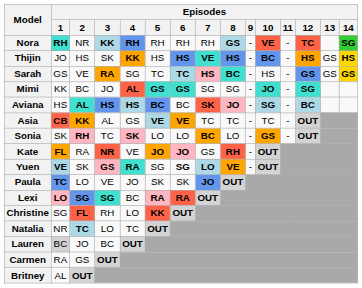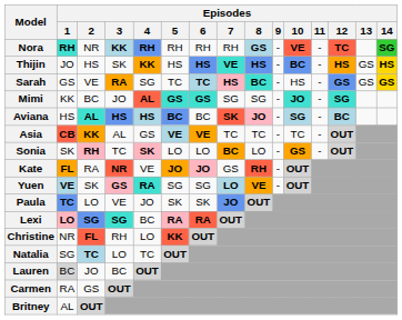 <table class="wikitable" style="text-align:center">
 <tr>
 <th rowspan="2">Model</th>
 <th colspan="14">Episodes</th>
 </tr>
 <tr>
 <th>1</th>
 <th>2</th>
 <th>3</th>
 <th>4</th>
 <th>5</th>
 <th>6</th>
 <th>7</th>
 <th>8</th>
 <th>9 </th>
 <th>10</th>
 <th>11 </th>
 <th>12</th>
 <th>13</th>
 <th>14</th>
 </tr>
 <tr>
 <th>Nora</th>
 <td bgcolor="turquoise"><strong>RH</strong></td>
 <td>NR</td>
 <td bgcolor="lightblue"><strong>KK</strong></td>
 <td bgcolor="cornflowerblue"><strong>RH</strong></td>
 <td>RH</td>
 <td>RH</td>
 <td>RH</td>
 <td bgcolor="lightblue"><strong>GS</strong></td>
 <td>-</td>
 <td bgcolor="tomato"><strong>VE</strong></td>
 <td>-</td>
 <td bgcolor="tomato"><strong>TC</strong></td>
 <td></td>
 <td bgcolor="limegreen"><strong>SG</strong></td>
 </tr>
 <tr>
 <th>Thijin</th>
 <td>JO</td>
 <td>HS</td>
 <td>SK</td>
 <td bgcolor="orange"><strong>KK</strong></td>
 <td>HS</td>
 <td bgcolor="cornflowerblue"><strong>HS</strong></td>
 <td bgcolor="turquoise"><strong>VE</strong></td>
 <td bgcolor="cornflowerblue"><strong>HS</strong></td>
 <td>-</td>
 <td bgcolor="cornflowerblue"><strong>BC</strong></td>
 <td>-</td>
 <td bgcolor="orange"><strong>HS</strong></td>
 <td>GS</td>
 <td bgcolor= "gold"><strong>HS</strong></td>
 </tr>
 <tr>
 <th>Sarah</th>
 <td>GS</td>
 <td>VE</td>
 <td bgcolor="orange"><strong>RA</strong></td>
 <td>SG</td>
 <td>TC</td>
 <td bgcolor="lightblue"><strong>TC</strong></td>
 <td bgcolor="lightpink"><strong>HS</strong></td>
 <td bgcolor="turquoise"><strong>BC</strong></td>
 <td>-</td>
 <td>HS</td>
 <td>-</td>
 <td bgcolor="cornflowerblue"><strong>GS</strong></td>
 <td>GS</td>
 <td bgcolor= "gold"><strong>GS</strong></td>
 </tr>
 <tr>
 <th>Mimi</th>
 <td>KK</td>
 <td>BC</td>
 <td>JO</td>
 <td bgcolor="tomato"><strong>AL</strong></td>
 <td bgcolor="turquoise"><strong>GS</strong></td>
 <td bgcolor="turquoise"><strong>GS</strong></td>
 <td>SG</td>
 <td>SG</td>
 <td>-</td>
 <td bgcolor="turquoise"><strong>JO</strong></td>
 <td>-</td>
 <td bgcolor="turquoise"><strong>SG</strong></td>
 <td></td>
 <td></td>
 </tr>
 <tr>
 <th>Aviana</th>
 <td>HS</td>
 <td bgcolor="turquoise"><strong>AL</strong></td>
 <td bgcolor="cornflowerblue"><strong>HS</strong></td>
 <td bgcolor="lightblue"><strong>HS</strong></td>
 <td bgcolor="cornflowerblue"><strong>BC</strong></td>
 <td>BC</td>
 <td bgcolor="tomato"><strong>SK</strong></td>
 <td bgcolor="lightpink"><strong>JO</strong></td>
 <td>-</td>
 <td bgcolor="lightblue"><strong>SG</strong></td>
 <td>-</td>
 <td bgcolor="lightblue"><strong>BC</strong></td>
 <td></td>
 <td></td>
 </tr>
 <tr>
 <th>Asia</th>
 <td bgcolor="tomato"><strong>CB</strong></td>
 <td bgcolor="orange"><strong>KK</strong></td>
 <td>AL</td>
 <td>GS</td>
 <td bgcolor="lightblue"><strong>VE</strong></td>
 <td bgcolor="orange"><strong>VE</strong></td>
 <td>TC</td>
 <td>TC</td>
 <td>-</td>
 <td>TC</td>
 <td>-</td>
 <td style="background:lightgrey;"><strong>OUT</strong></td>
 <td style="background:darkgrey;" colspan="2"></td>
 </tr>
 <tr>
 <th>Sonia</th>
 <td>SK</td>
 <td bgcolor="lightpink"><strong>RH</strong></td>
 <td>TC</td>
 <td bgcolor="lightpink"><strong>SK</strong></td>
 <td>LO</td>
 <td>LO</td>
 <td bgcolor="orange"><strong>BC</strong></td>
 <td>LO</td>
 <td>-</td>
 <td bgcolor="orange"><strong>GS</strong></td>
 <td>-</td>
 <td style="background:lightgrey;"><strong>OUT</strong></td>
 <td style="background:darkgrey;" colspan="2"></td>
 </tr>
 <tr>
 <th>Kate</th>
 <td bgcolor="orange"><strong>FL</strong></td>
 <td>RA</td>
 <td bgcolor="tomato"><strong>NR</strong></td>
 <td>VE</td>
 <td bgcolor="orange"><strong>JO</strong></td>
 <td bgcolor="lightpink"><strong>JO</strong></td>
 <td>GS</td>
 <td bgcolor="tomato"><strong>RH</strong></td>
 <td>-</td>
 <td style="background:lightgrey;"><strong>OUT</strong></td>
 <td style="background:darkgrey;" colspan="4"></td>
 </tr>
 <tr>
 <th>Yuen</th>
 <td bgcolor="lightblue"><strong>VE</strong></td>
 <td>SK</td>
 <td bgcolor="lightpink"><strong>GS</strong></td>
 <td bgcolor="turquoise"><strong>RA</strong></td>
 <td>SG</td>
-<td><strong>SG</strong></td>
+<td>SG</td>
 <td bgcolor="lightblue"><strong>LO</strong></td>
 <td bgcolor="orange"><strong>VE</strong></td>
 <td>-</td>
 <td style="background:lightgrey;"><strong>OUT</strong></td>
 <td style="background:darkgrey;" colspan="4"></td>
 </tr>
 <tr>
 <th>Paula</th>
 <td bgcolor="cornflowerblue"><strong>TC</strong></td>
 <td>LO</td>
 <td>VE</td>
 <td>JO</td>
 <td>SK</td>
 <td>SK</td>
 <td bgcolor="cornflowerblue"><strong>JO</strong></td>
 <td style="background:lightgrey;"><strong>OUT</strong></td>
 <td style="background:darkgrey;" colspan="6"></td>
 </tr>
 <tr>
 <th>Lexi</th>
 <td bgcolor="lightpink"><strong>LO</strong></td>
 <td bgcolor="cornflowerblue"><strong>SG</strong></td>
 <td bgcolor="turquoise"><strong>SG</strong></td>
 <td>BC</td>
 <td bgcolor="lightpink"><strong>RA</strong></td>
 <td bgcolor="tomato"><strong>RA</strong></td>
 <td style="background:lightgrey;"><strong>OUT</strong></td>
 <td style="background:darkgrey;" colspan="7"></td>
 </tr>
 <tr>
 <th>Christine</th>
-<td>SG</td>
+<td>NR</td>
 <td bgcolor="tomato"><strong>FL</strong></td>
 <td>RH</td>
 <td>LO</td>
 <td bgcolor="tomato"><strong>KK</strong></td>
 <td style="background:lightgrey;"><strong>OUT</strong></td>
 <td style="background:darkgrey;" colspan="8"></td>
 </tr>
 <tr>
 <th>Natalia</th>
-<td>NR</td>
+<td>SG</td>
 <td bgcolor="lightblue"><strong>TC</strong></td>
 <td>LO</td>
 <td>TC</td>
 <td style="background:lightgrey;"><strong>OUT</strong></td>
 <td style="background:darkgrey;" colspan="9"></td>
 </tr>
 <tr>
 <th>Lauren</th>
 <td style="background: lightgrey;">BC</td>
 <td>JO</td>
 <td>BC</td>
 <td style="background:lightgrey;"><strong>OUT</strong></td>
 <td style="background:darkgrey;" colspan="10"></td>
 </tr>
 <tr>
 <th>Carmen</th>
 <td>RA</td>
 <td>GS</td>
 <td style="background:lightgrey;"><strong>OUT</strong></td>
 <td style="background:darkgrey;" colspan="11"></td>
 </tr>
 <tr>
 <th>Britney</th>
 <td>AL</td>
 <td style="background:lightgrey;"><strong>OUT</strong></td>
 <td style="background:darkgrey;" colspan="12"></td>
 </tr>
 </table>
